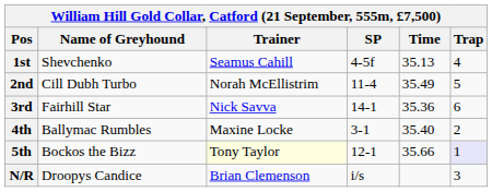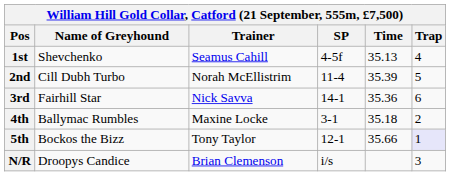 <table class="wikitable">
 <tr>
 <th colspan="6"><a href='#'>William Hill Gold Collar</a>, <a href='#'>Catford</a> (21 September, 555m, £7,500)</th>
 </tr>
 <tr>
 <th width=30>Pos</th>
 <th width=180>Name of Greyhound</th>
 <th width=150>Trainer</th>
 <th width=50>SP</th>
 <th width=50>Time</th>
 <th width=30>Trap</th>
 </tr>
 <tr>
 <th>1st</th>
 <td>Shevchenko</td>
 <td><a href='#'>Seamus Cahill</a></td>
 <td>4-5f</td>
 <td>35.13</td>
 <td>4</td>
 </tr>
 <tr>
 <th>2nd</th>
 <td>Cill Dubh Turbo</td>
 <td>Norah McEllistrim</td>
 <td>11-4</td>
-<td>35.49</td>
+<td>35.39</td>
 <td>5</td>
 </tr>
 <tr>
 <th>3rd</th>
 <td>Fairhill Star</td>
 <td><a href='#'>Nick Savva</a></td>
 <td>14-1</td>
 <td>35.36</td>
 <td>6</td>
 </tr>
 <tr>
 <th>4th</th>
 <td>Ballymac Rumbles</td>
 <td>Maxine Locke</td>
 <td>3-1</td>
-<td>35.40</td>
+<td>35.18</td>
 <td>2</td>
 </tr>
 <tr>
 <th>5th</th>
 <td>Bockos the Bizz</td>
-<td style="background: lightyellow;">Tony Taylor</td>
+<td>Tony Taylor</td>
 <td>12-1</td>
 <td>35.66</td>
 <td style="background: lavender;">1</td>
 </tr>
 <tr>
 <th>N/R</th>
 <td>Droopys Candice</td>
 <td><a href='#'>Brian Clemenson</a></td>
 <td>i/s</td>
 <td></td>
 <td>3</td>
 </tr>
 </table>
